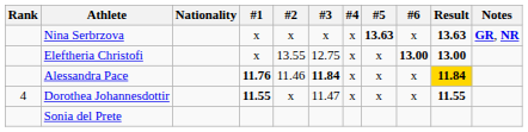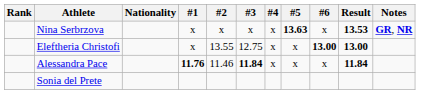 <table class="wikitable sortable" style="text-align:center">
 <tr>
 <th>Rank</th>
 <th>Athlete</th>
 <th>Nationality</th>
 <th>#1</th>
 <th>#2</th>
 <th>#3</th>
 <th>#4</th>
 <th>#5</th>
 <th>#6</th>
 <th>Result</th>
 <th>Notes</th>
 </tr>
 <tr>
 <td></td>
 <td align="left"><a href='#'>Nina Serbrzova</a></td>
 <td align=left></td>
 <td>x</td>
 <td>x</td>
 <td>x</td>
 <td>x</td>
 <td><strong>13.63</strong></td>
 <td>x</td>
-<td><strong>13.63</strong></td>
+<td><strong>13.53</strong></td>
 <td><strong><a href='#'>GR</a></strong>, <strong><a href='#'>NR</a></strong></td>
 </tr>
 <tr>
 <td></td>
 <td align="left"><a href='#'>Eleftheria Christofi</a></td>
 <td align=left></td>
 <td>x</td>
 <td>13.55</td>
 <td>12.75</td>
 <td>x</td>
 <td>x</td>
 <td><strong>13.00</strong></td>
 <td><strong>13.00</strong></td>
 <td></td>
 </tr>
 <tr>
 <td></td>
 <td align="left"><a href='#'>Alessandra Pace</a></td>
 <td align=left></td>
 <td><strong>11.76</strong></td>
 <td>11.46</td>
 <td><strong>11.84</strong></td>
 <td>x</td>
 <td>x</td>
 <td>x</td>
-<td style="background: gold;"><strong>11.84</strong></td>
-<td></td>
-</tr>
-<tr>
-<td>4</td>
-<td align="left"><a href='#'>Dorothea Johannesdottir</a></td>
-<td align=left></td>
-<td><strong>11.55</strong></td>
-<td>x</td>
-<td>11.47</td>
-<td>x</td>
-<td>x</td>
-<td>x</td>
-<td><strong>11.55</strong></td>
+<td><strong>11.84</strong></td>
 <td></td>
 </tr>
 <tr>
 <td></td>
 <td align="left"><a href='#'>Sonia del Prete</a></td>
 <td align=left></td>
 <td></td>
 <td></td>
 <td></td>
 <td></td>
 <td></td>
 <td></td>
 <td><strong></strong></td>
 <td></td>
 </tr>
 </table>
